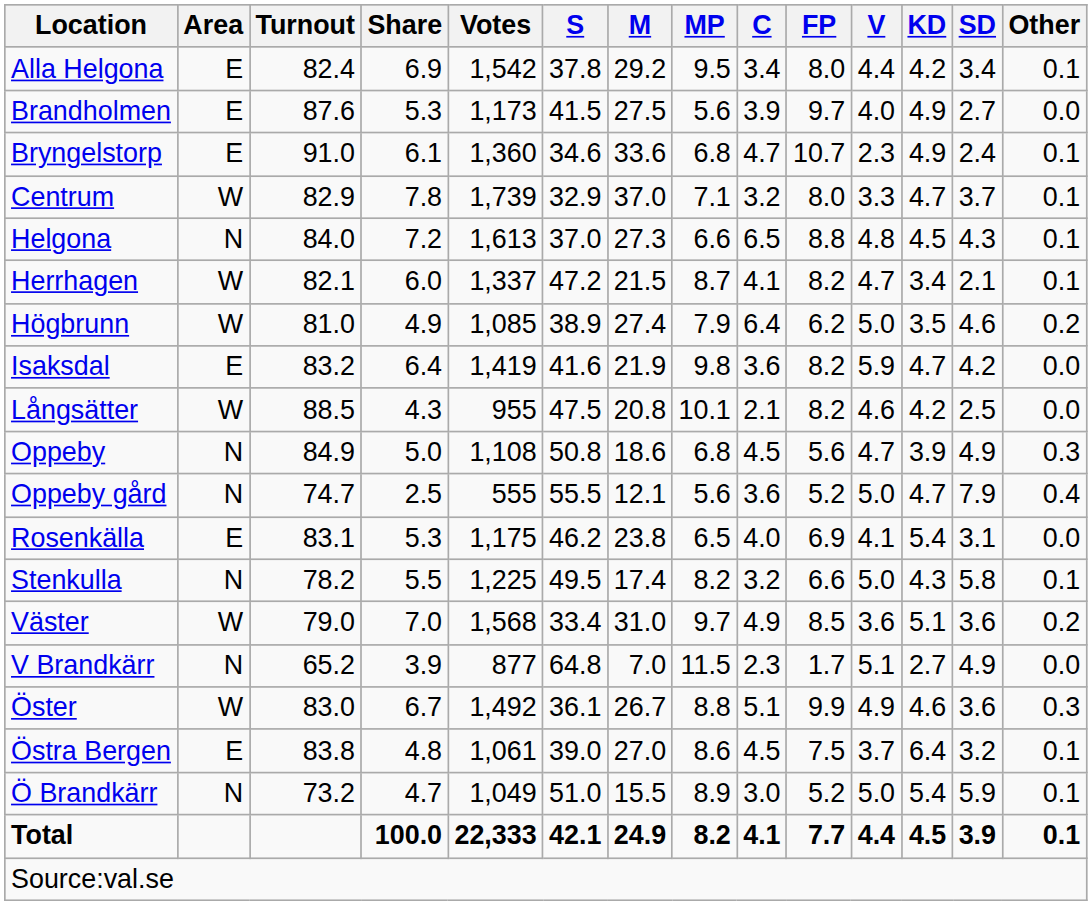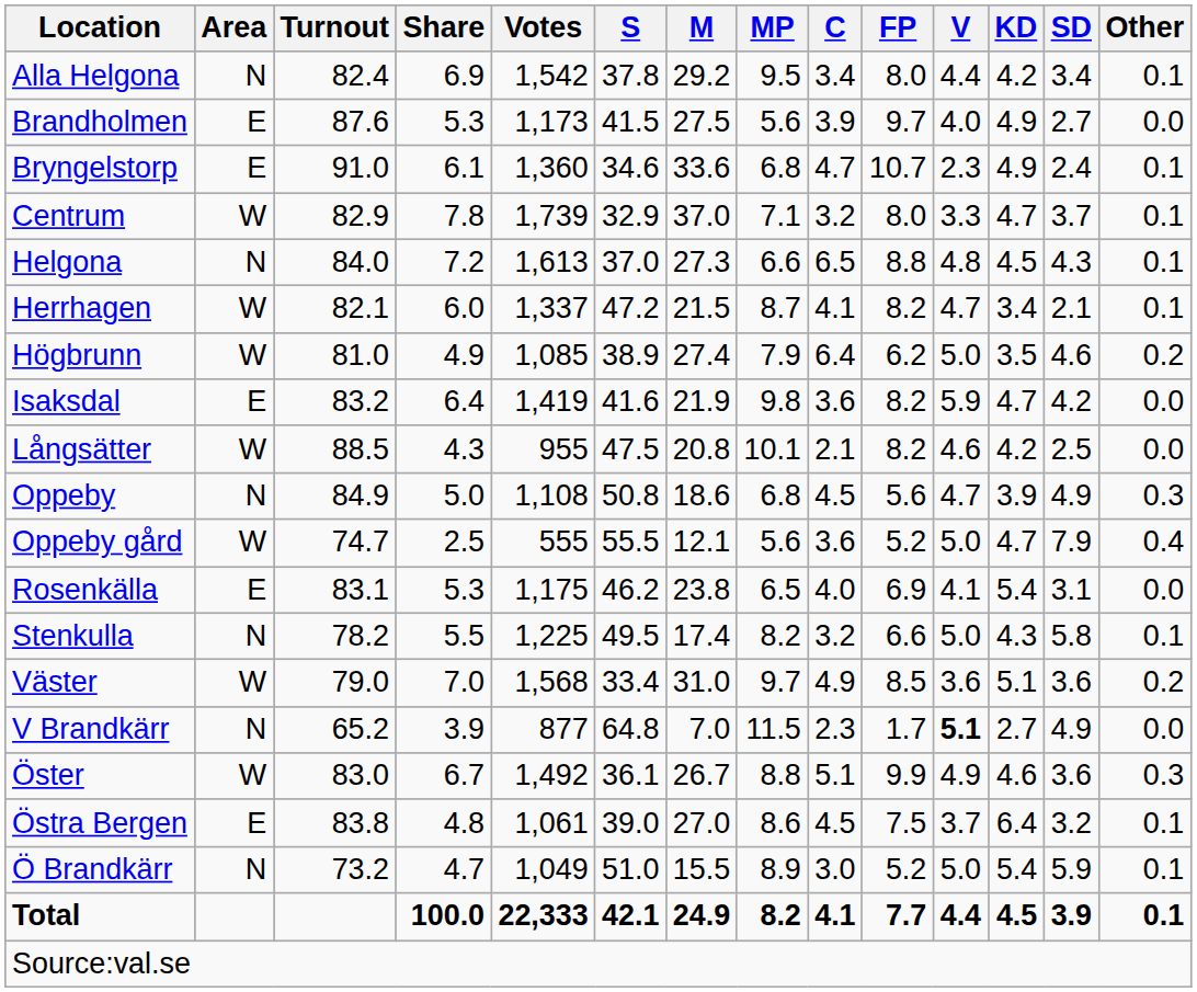 <table class="wikitable sortable" style=text-align:right>
 <tr>
 <th>Location</th>
 <th>Area</th>
 <th>Turnout</th>
 <th>Share</th>
 <th>Votes</th>
 <th><a href='#'>S</a></th>
 <th><a href='#'>M</a></th>
 <th><a href='#'>MP</a></th>
 <th><a href='#'>C</a></th>
 <th><a href='#'>FP</a></th>
 <th><a href='#'>V</a></th>
 <th><a href='#'>KD</a></th>
 <th><a href='#'>SD</a></th>
 <th>Other</th>
 </tr>
 <tr>
 <td align=left><a href='#'>Alla Helgona</a></td>
-<td>E</td>
+<td>N</td>
 <td>82.4</td>
 <td>6.9</td>
 <td>1,542</td>
 <td>37.8</td>
 <td>29.2</td>
 <td>9.5</td>
 <td>3.4</td>
 <td>8.0</td>
 <td>4.4</td>
 <td>4.2</td>
 <td>3.4</td>
 <td>0.1</td>
 </tr>
 <tr>
 <td align=left><a href='#'>Brandholmen</a></td>
 <td>E</td>
 <td>87.6</td>
 <td>5.3</td>
 <td>1,173</td>
 <td>41.5</td>
 <td>27.5</td>
 <td>5.6</td>
 <td>3.9</td>
 <td>9.7</td>
 <td>4.0</td>
 <td>4.9</td>
 <td>2.7</td>
 <td>0.0</td>
 </tr>
 <tr>
 <td align=left><a href='#'>Bryngelstorp</a></td>
 <td>E</td>
 <td>91.0</td>
 <td>6.1</td>
 <td>1,360</td>
 <td>34.6</td>
 <td>33.6</td>
 <td>6.8</td>
 <td>4.7</td>
 <td>10.7</td>
 <td>2.3</td>
 <td>4.9</td>
 <td>2.4</td>
 <td>0.1</td>
 </tr>
 <tr>
 <td align=left><a href='#'>Centrum</a></td>
 <td>W</td>
 <td>82.9</td>
 <td>7.8</td>
 <td>1,739</td>
 <td>32.9</td>
 <td>37.0</td>
 <td>7.1</td>
 <td>3.2</td>
 <td>8.0</td>
 <td>3.3</td>
 <td>4.7</td>
 <td>3.7</td>
 <td>0.1</td>
 </tr>
 <tr>
 <td align=left><a href='#'>Helgona</a></td>
 <td>N</td>
 <td>84.0</td>
 <td>7.2</td>
 <td>1,613</td>
 <td>37.0</td>
 <td>27.3</td>
 <td>6.6</td>
 <td>6.5</td>
 <td>8.8</td>
 <td>4.8</td>
 <td>4.5</td>
 <td>4.3</td>
 <td>0.1</td>
 </tr>
 <tr>
 <td align=left><a href='#'>Herrhagen</a></td>
 <td>W</td>
 <td>82.1</td>
 <td>6.0</td>
 <td>1,337</td>
 <td>47.2</td>
 <td>21.5</td>
 <td>8.7</td>
 <td>4.1</td>
 <td>8.2</td>
 <td>4.7</td>
 <td>3.4</td>
 <td>2.1</td>
 <td>0.1</td>
 </tr>
 <tr>
 <td align=left><a href='#'>Högbrunn</a></td>
 <td>W</td>
 <td>81.0</td>
 <td>4.9</td>
 <td>1,085</td>
 <td>38.9</td>
 <td>27.4</td>
 <td>7.9</td>
 <td>6.4</td>
 <td>6.2</td>
 <td>5.0</td>
 <td>3.5</td>
 <td>4.6</td>
 <td>0.2</td>
 </tr>
 <tr>
 <td align=left><a href='#'>Isaksdal</a></td>
 <td>E</td>
 <td>83.2</td>
 <td>6.4</td>
 <td>1,419</td>
 <td>41.6</td>
 <td>21.9</td>
 <td>9.8</td>
 <td>3.6</td>
 <td>8.2</td>
 <td>5.9</td>
 <td>4.7</td>
 <td>4.2</td>
 <td>0.0</td>
 </tr>
 <tr>
 <td align=left><a href='#'>Långsätter</a></td>
 <td>W</td>
 <td>88.5</td>
 <td>4.3</td>
 <td>955</td>
 <td>47.5</td>
 <td>20.8</td>
 <td>10.1</td>
 <td>2.1</td>
 <td>8.2</td>
 <td>4.6</td>
 <td>4.2</td>
 <td>2.5</td>
 <td>0.0</td>
 </tr>
 <tr>
 <td align=left><a href='#'>Oppeby</a></td>
 <td>N</td>
 <td>84.9</td>
 <td>5.0</td>
 <td>1,108</td>
 <td>50.8</td>
 <td>18.6</td>
 <td>6.8</td>
 <td>4.5</td>
 <td>5.6</td>
 <td>4.7</td>
 <td>3.9</td>
 <td>4.9</td>
 <td>0.3</td>
 </tr>
 <tr>
 <td align=left><a href='#'>Oppeby gård</a></td>
-<td>N</td>
+<td>W</td>
 <td>74.7</td>
 <td>2.5</td>
 <td>555</td>
 <td>55.5</td>
 <td>12.1</td>
 <td>5.6</td>
 <td>3.6</td>
 <td>5.2</td>
 <td>5.0</td>
 <td>4.7</td>
 <td>7.9</td>
 <td>0.4</td>
 </tr>
 <tr>
 <td align=left><a href='#'>Rosenkälla</a></td>
 <td>E</td>
 <td>83.1</td>
 <td>5.3</td>
 <td>1,175</td>
 <td>46.2</td>
 <td>23.8</td>
 <td>6.5</td>
 <td>4.0</td>
 <td>6.9</td>
 <td>4.1</td>
 <td>5.4</td>
 <td>3.1</td>
 <td>0.0</td>
 </tr>
 <tr>
 <td align=left><a href='#'>Stenkulla</a></td>
 <td>N</td>
 <td>78.2</td>
 <td>5.5</td>
 <td>1,225</td>
 <td>49.5</td>
 <td>17.4</td>
 <td>8.2</td>
 <td>3.2</td>
 <td>6.6</td>
 <td>5.0</td>
 <td>4.3</td>
 <td>5.8</td>
 <td>0.1</td>
 </tr>
 <tr>
 <td align=left><a href='#'>Väster</a></td>
 <td>W</td>
 <td>79.0</td>
 <td>7.0</td>
 <td>1,568</td>
 <td>33.4</td>
 <td>31.0</td>
 <td>9.7</td>
 <td>4.9</td>
 <td>8.5</td>
 <td>3.6</td>
 <td>5.1</td>
 <td>3.6</td>
 <td>0.2</td>
 </tr>
 <tr>
 <td align=left><a href='#'>V Brandkärr</a></td>
 <td>N</td>
 <td>65.2</td>
 <td>3.9</td>
 <td>877</td>
 <td>64.8</td>
 <td>7.0</td>
 <td>11.5</td>
 <td>2.3</td>
 <td>1.7</td>
-<td>5.1</td>
+<td><strong>5.1</strong></td>
 <td>2.7</td>
 <td>4.9</td>
 <td>0.0</td>
 </tr>
 <tr>
 <td align=left><a href='#'>Öster</a></td>
 <td>W</td>
 <td>83.0</td>
 <td>6.7</td>
 <td>1,492</td>
 <td>36.1</td>
 <td>26.7</td>
 <td>8.8</td>
 <td>5.1</td>
 <td>9.9</td>
 <td>4.9</td>
 <td>4.6</td>
 <td>3.6</td>
 <td>0.3</td>
 </tr>
 <tr>
 <td align=left><a href='#'>Östra Bergen</a></td>
 <td>E</td>
 <td>83.8</td>
 <td>4.8</td>
 <td>1,061</td>
 <td>39.0</td>
 <td>27.0</td>
 <td>8.6</td>
 <td>4.5</td>
 <td>7.5</td>
 <td>3.7</td>
 <td>6.4</td>
 <td>3.2</td>
 <td>0.1</td>
 </tr>
 <tr>
 <td align=left><a href='#'>Ö Brandkärr</a></td>
 <td>N</td>
 <td>73.2</td>
 <td>4.7</td>
 <td>1,049</td>
 <td>51.0</td>
 <td>15.5</td>
 <td>8.9</td>
 <td>3.0</td>
 <td>5.2</td>
 <td>5.0</td>
 <td>5.4</td>
 <td>5.9</td>
 <td>0.1</td>
 </tr>
 <tr>
 <td align=left><strong>Total</strong></td>
 <td></td>
 <td></td>
 <td><strong>100.0</strong></td>
 <td><strong>22,333</strong></td>
 <td><strong>42.1</strong></td>
 <td><strong>24.9</strong></td>
 <td><strong>8.2</strong></td>
 <td><strong>4.1</strong></td>
 <td><strong>7.7</strong></td>
 <td><strong>4.4</strong></td>
 <td><strong>4.5</strong></td>
 <td><strong>3.9</strong></td>
 <td><strong>0.1</strong></td>
 </tr>
 <tr>
 <td align=left colspan=15>Source:val.se </td>
 </tr>
 </table>
